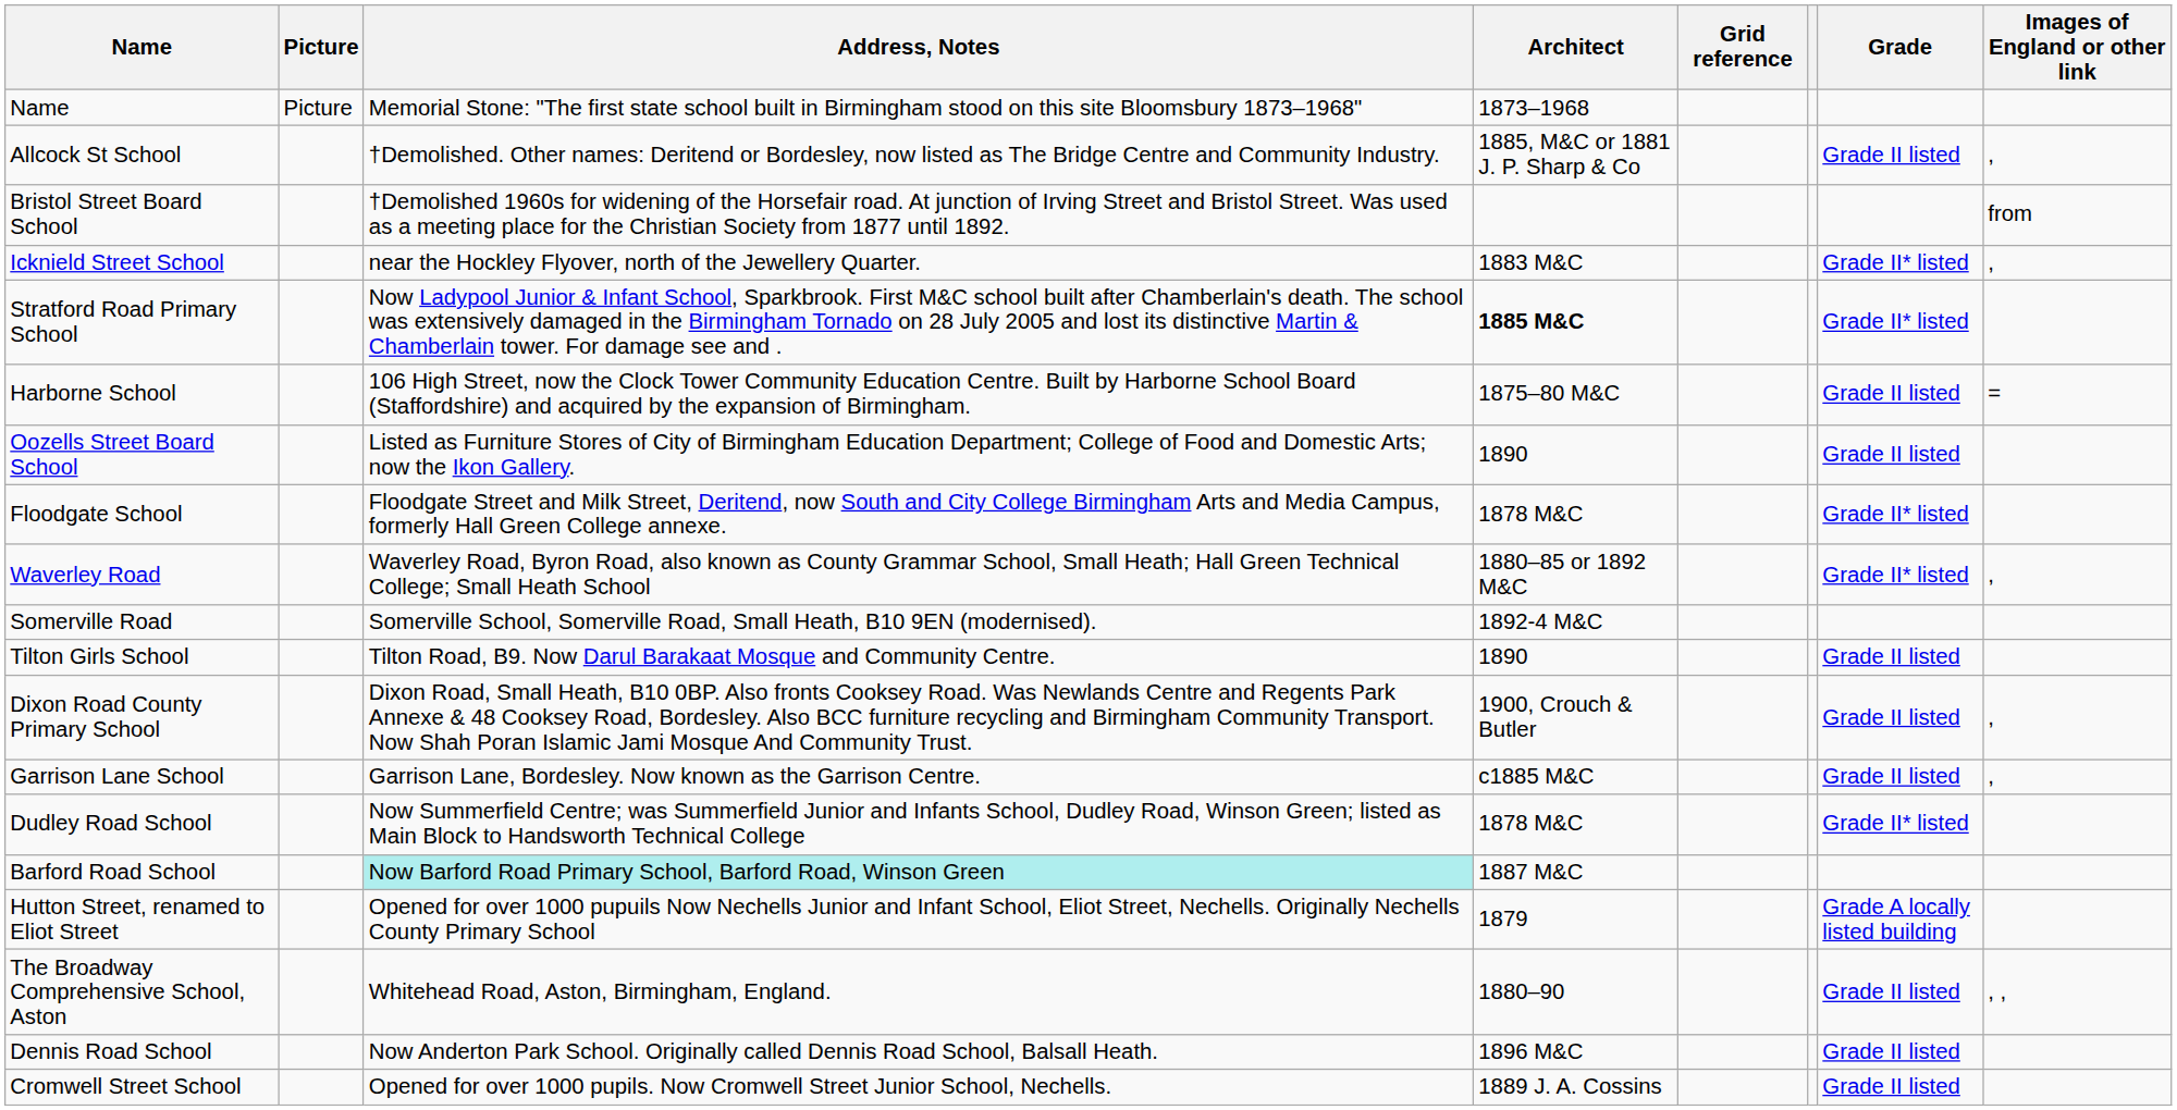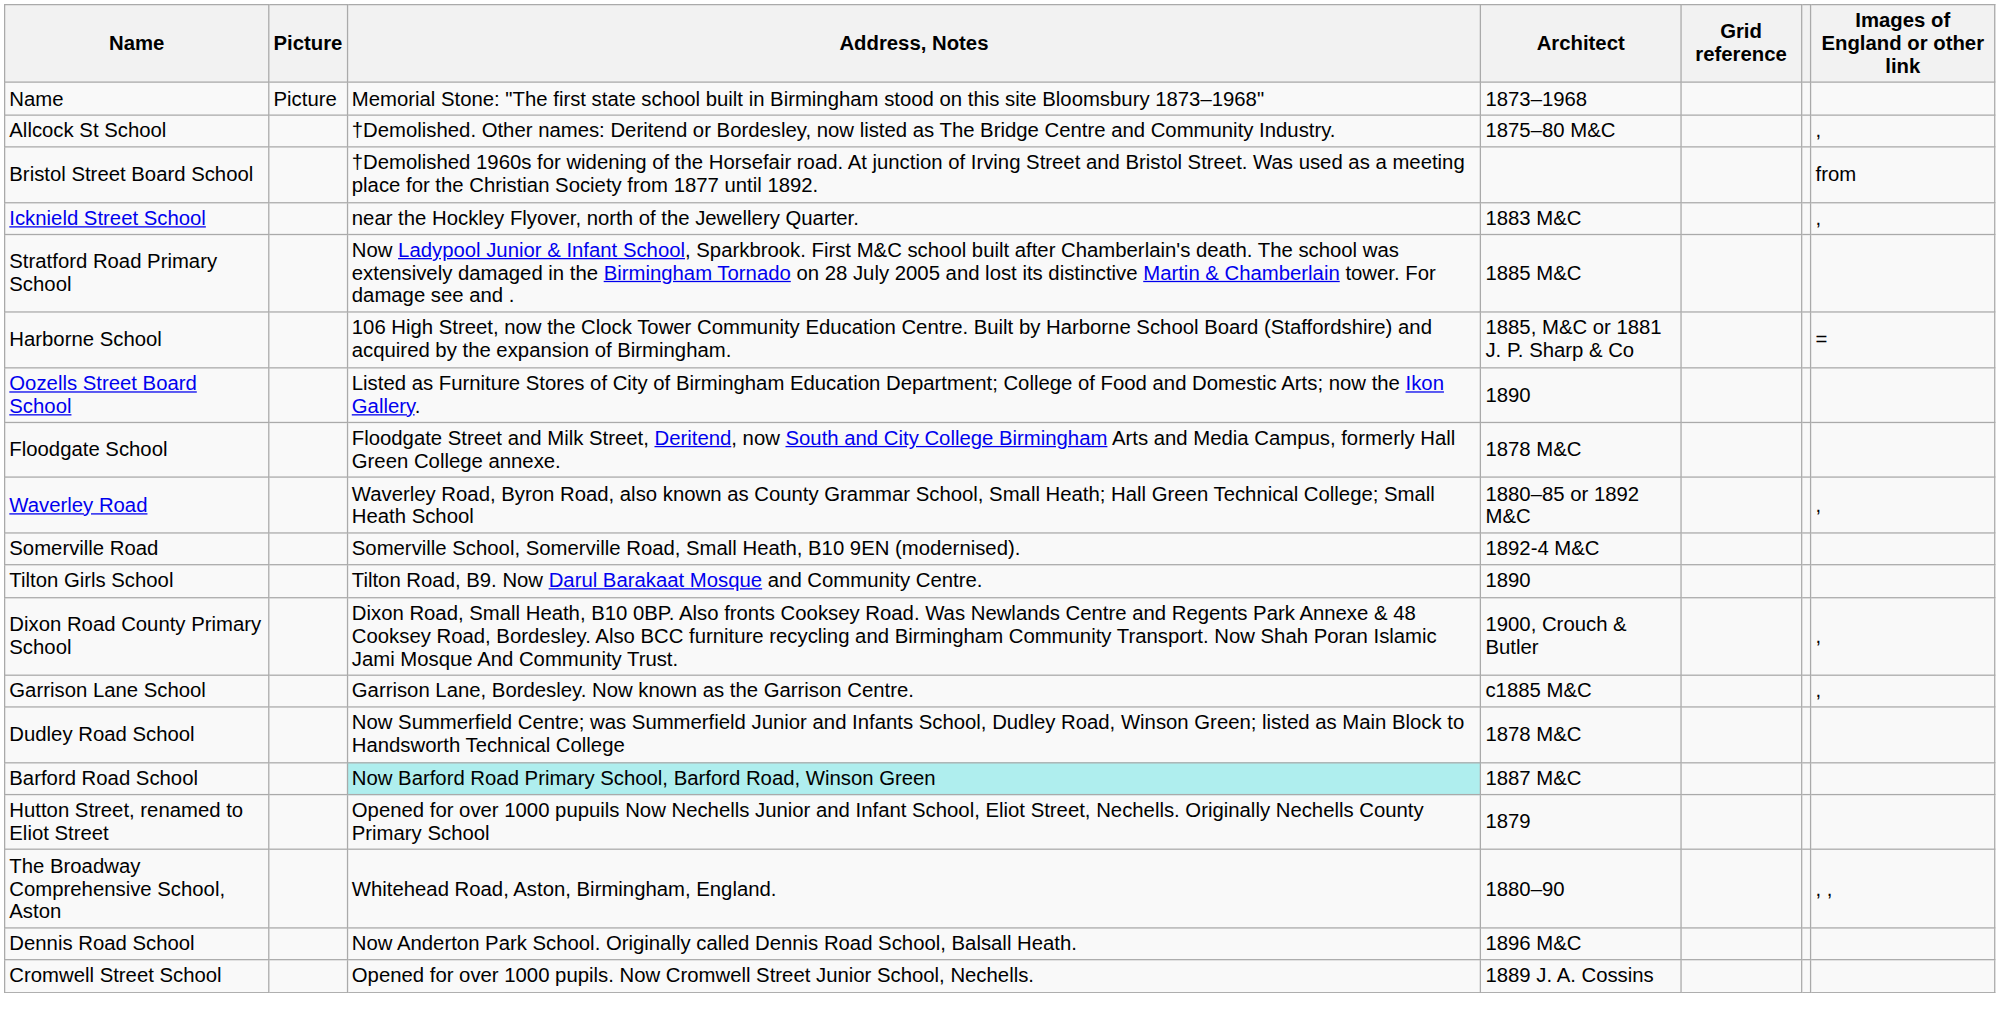 <table class="wikitable sortable">
 <tr --->
 <th>Name</th>
 <th>Picture</th>
 <th>Address, Notes</th>
 <th>Architect</th>
 <th>Grid reference</th>
 <th></th>
-<th>Grade</th>
 <th>Images of England or other link</th>
 </tr>
 <tr --- class="vcard">
 <td class="fn org">Name</td>
 <td>Picture</td>
 <td>Memorial Stone: "The first state school built in Birmingham stood on this site Bloomsbury 1873–1968"</td>
 <td>1873–1968</td>
 <td></td>
 <td></td>
 <td></td>
-<td></td>
 </tr>
 <tr --- class="vcard">
 <td class="fn org">Allcock St School</td>
 <td></td>
 <td>†Demolished. Other names: Deritend or Bordesley, now listed as The Bridge Centre and Community Industry.</td>
-<td>1885, M&C  or 1881 J. P. Sharp & Co</td>
+<td>1875–80 M&C </td>
 <td></td>
 <td></td>
-<td><a href='#'>Grade II listed</a></td>
 <td>, </td>
 </tr>
 <tr --- class="vcard">
 <td class="fn org">Bristol Street Board School</td>
 <td></td>
 <td>†Demolished 1960s for widening of the Horsefair road. At junction of Irving Street and Bristol Street. Was used as a meeting place for the Christian Society from 1877 until 1892.</td>
-<td></td>
 <td></td>
 <td></td>
 <td></td>
 <td> from </td>
 </tr>
 <tr --- class="vcard">
 <td class="fn org"><a href='#'>Icknield Street School</a></td>
 <td></td>
 <td>near the Hockley Flyover, north of the Jewellery Quarter.</td>
 <td>1883 M&C </td>
 <td></td>
 <td></td>
-<td><a href='#'>Grade II* listed</a></td>
 <td>, </td>
 </tr>
 <tr --- class="vcard">
 <td class="fn org">Stratford Road Primary School</td>
 <td></td>
 <td>Now <a href='#'>Ladypool Junior & Infant School</a>, Sparkbrook. First M&C school built after Chamberlain's death. The school was extensively damaged in the <a href='#'>Birmingham Tornado</a> on 28 July 2005 and lost its distinctive <a href='#'>Martin & Chamberlain</a> tower. For damage see  and .</td>
-<td><strong>1885 M&C </strong></td>
+<td>1885 M&C </td>
 <td></td>
 <td></td>
-<td><a href='#'>Grade II* listed</a></td>
 <td></td>
 </tr>
 <tr --- class="vcard">
 <td class="fn org">Harborne School</td>
 <td></td>
 <td>106 High Street, now the Clock Tower Community Education Centre. Built by Harborne School Board (Staffordshire) and acquired by the expansion of Birmingham.</td>
-<td>1875–80 M&C </td>
+<td>1885, M&C  or 1881 J. P. Sharp & Co</td>
 <td></td>
 <td></td>
-<td><a href='#'>Grade II listed</a></td>
 <td> = </td>
 </tr>
 <tr --- class="vcard">
 <td class="fn org"><a href='#'>Oozells Street Board School</a></td>
 <td></td>
 <td>Listed as Furniture Stores of City of Birmingham Education Department; College of Food and Domestic Arts; now the <a href='#'>Ikon Gallery</a>.</td>
 <td>1890 </td>
 <td></td>
 <td></td>
-<td><a href='#'>Grade II listed</a></td>
 <td></td>
 </tr>
 <tr --- class="vcard">
 <td class="fn org">Floodgate School</td>
 <td></td>
 <td>Floodgate Street and Milk Street, <a href='#'>Deritend</a>, now <a href='#'>South and City College Birmingham</a> Arts and Media Campus, formerly Hall Green College annexe.</td>
 <td>1878 M&C </td>
 <td></td>
 <td></td>
-<td><a href='#'>Grade II* listed</a></td>
 <td></td>
 </tr>
 <tr --- class="vcard">
 <td class="fn org"><a href='#'>Waverley Road</a></td>
 <td></td>
 <td>Waverley Road, Byron Road, also known as County Grammar School, Small Heath; Hall Green Technical College; Small Heath School</td>
 <td>1880–85 or 1892 M&C </td>
 <td></td>
 <td></td>
-<td><a href='#'>Grade II* listed</a></td>
 <td>, </td>
 </tr>
 <tr --- class="vcard">
 <td class="fn org">Somerville Road</td>
 <td></td>
 <td>Somerville School, Somerville Road, Small Heath, B10 9EN (modernised).</td>
 <td>1892-4 M&C </td>
-<td></td>
 <td></td>
 <td></td>
 <td></td>
 </tr>
 <tr --- class="vcard">
 <td class="fn org">Tilton Girls School</td>
 <td></td>
 <td>Tilton Road, B9. Now <a href='#'>Darul Barakaat Mosque</a> and Community Centre.</td>
 <td>1890 </td>
 <td></td>
 <td></td>
-<td><a href='#'>Grade II listed</a></td>
 <td></td>
 </tr>
 <tr --- class="vcard">
 <td class="fn org">Dixon Road County Primary School</td>
 <td></td>
 <td>Dixon Road, Small Heath, B10 0BP. Also fronts Cooksey Road. Was Newlands Centre and Regents Park Annexe & 48 Cooksey Road, Bordesley. Also BCC furniture recycling and Birmingham Community Transport. Now Shah Poran Islamic Jami Mosque And Community Trust.</td>
 <td>1900, Crouch & Butler</td>
 <td></td>
 <td></td>
-<td><a href='#'>Grade II listed</a></td>
 <td>, </td>
 </tr>
 <tr --- class="vcard">
 <td class="fn org">Garrison Lane School</td>
 <td></td>
 <td>Garrison Lane, Bordesley. Now known as the Garrison Centre.</td>
 <td>c1885 M&C </td>
 <td></td>
 <td></td>
-<td><a href='#'>Grade II listed</a></td>
 <td>, </td>
 </tr>
 <tr --- class="vcard">
 <td class="fn org">Dudley Road School</td>
 <td></td>
 <td>Now Summerfield Centre; was Summerfield Junior and Infants School, Dudley Road, Winson Green; listed as Main Block to Handsworth Technical College</td>
 <td>1878 M&C </td>
 <td></td>
 <td></td>
-<td><a href='#'>Grade II* listed</a></td>
 <td></td>
 </tr>
 <tr --- class="vcard">
 <td class="fn org">Barford Road School</td>
 <td></td>
 <td style="background: paleturquoise;">Now Barford Road Primary School, Barford Road, Winson Green</td>
 <td>1887 M&C </td>
-<td></td>
 <td></td>
 <td></td>
 <td></td>
 </tr>
 <tr --- class="vcard">
 <td class="fn org">Hutton Street, renamed to Eliot Street</td>
 <td></td>
 <td>Opened for over 1000 pupuils Now Nechells Junior and Infant School, Eliot Street, Nechells. Originally Nechells County Primary School</td>
 <td>1879</td>
 <td></td>
 <td></td>
-<td><a href='#'>Grade A locally listed building</a></td>
 <td></td>
 </tr>
 <tr --- class="vcard">
 <td class="fn org">The Broadway Comprehensive School, Aston</td>
 <td></td>
 <td>Whitehead Road, Aston, Birmingham, England.</td>
 <td>1880–90 </td>
 <td></td>
 <td></td>
-<td><a href='#'>Grade II listed</a></td>
 <td>, , </td>
 </tr>
 <tr --- class="vcard">
 <td class="fn org">Dennis Road School</td>
 <td></td>
 <td>Now Anderton Park School. Originally called Dennis Road School, Balsall Heath.</td>
 <td>1896 M&C</td>
 <td></td>
 <td></td>
-<td><a href='#'>Grade II listed</a></td>
 <td></td>
 </tr>
 <tr --- class="vcard">
 <td class="fn org">Cromwell Street School</td>
 <td></td>
 <td>Opened for over 1000 pupils. Now Cromwell Street Junior School, Nechells.</td>
 <td>1889 J. A. Cossins</td>
 <td></td>
 <td></td>
-<td><a href='#'>Grade II listed</a></td>
 <td></td>
 </tr>
 </table>
